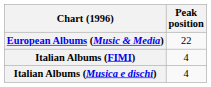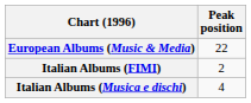 <table class="wikitable sortable plainrowheaders" style="text-align:center">
 <tr>
 <th scope="col">Chart (1996)</th>
 <th scope="col">Peak<br>position</th>
 </tr>
 <tr>
 <th scope="row"><a href='#'>European Albums</a> (<em><a href='#'>Music & Media</a></em>)</th>
 <td>22</td>
 </tr>
 <tr>
 <th scope="row">Italian Albums (<a href='#'>FIMI</a>)</th>
-<td>4</td>
+<td>2</td>
 </tr>
 <tr>
 <th scope="row">Italian Albums (<em><a href='#'>Musica e dischi</a></em>)</th>
 <td>4</td>
 </tr>
 </table>
